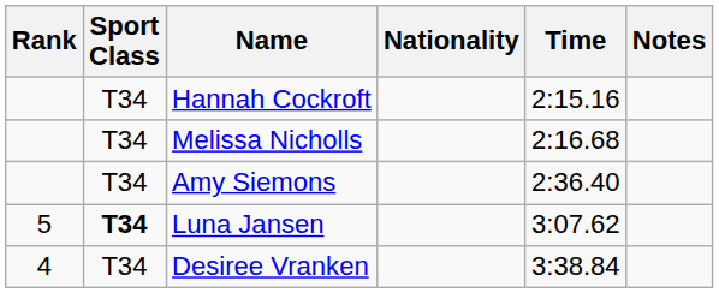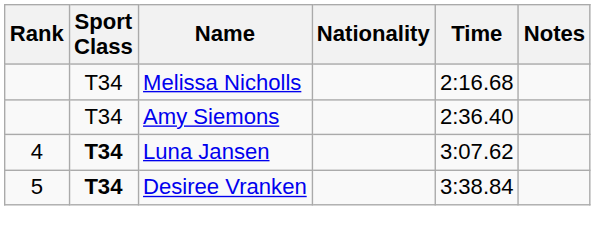 <table class="wikitable sortable" style="text-align:center">
 <tr>
 <th>Rank</th>
 <th>Sport<br>Class</th>
 <th>Name</th>
 <th>Nationality</th>
 <th>Time</th>
 <th>Notes</th>
-</tr>
-<tr>
-<td></td>
-<td>T34</td>
-<td align=left><a href='#'>Hannah Cockroft</a></td>
-<td align=left></td>
-<td>2:15.16</td>
-<td></td>
 </tr>
 <tr>
 <td></td>
 <td>T34</td>
 <td align=left><a href='#'>Melissa Nicholls</a></td>
 <td align=left></td>
 <td>2:16.68</td>
 <td></td>
 </tr>
 <tr>
 <td></td>
 <td>T34</td>
 <td align=left><a href='#'>Amy Siemons</a></td>
 <td align=left></td>
 <td>2:36.40</td>
 <td></td>
 </tr>
 <tr>
-<td>5</td>
+<td>4</td>
 <td><strong>T34</strong></td>
 <td align=left><a href='#'>Luna Jansen</a></td>
 <td align=left></td>
 <td>3:07.62</td>
 <td></td>
 </tr>
 <tr>
-<td>4</td>
-<td>T34</td>
+<td>5</td>
+<td><strong>T34</strong></td>
 <td align=left><a href='#'>Desiree Vranken</a></td>
 <td align=left></td>
 <td>3:38.84</td>
 <td></td>
 </tr>
 </table>
